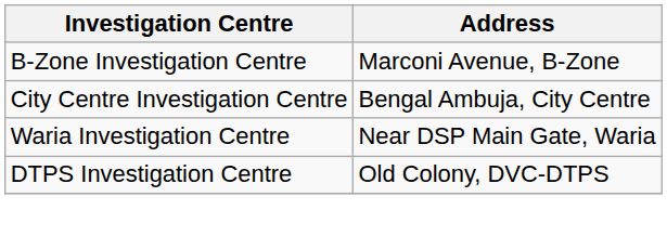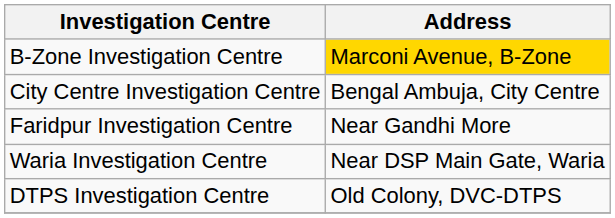 <table class="wikitable sortable">
 <tr>
 <th>Investigation Centre</th>
 <th>Address</th>
 </tr>
 <tr>
 <td>B-Zone Investigation Centre</td>
-<td>Marconi Avenue, B-Zone</td>
+<td style="background: gold;">Marconi Avenue, B-Zone</td>
 </tr>
 <tr>
 <td>City Centre Investigation Centre</td>
 <td>Bengal Ambuja, City Centre</td>
+</tr>
+<tr>
+<td>Faridpur Investigation Centre</td>
+<td>Near Gandhi More</td>
 </tr>
 <tr>
 <td>Waria Investigation Centre</td>
 <td>Near DSP Main Gate, Waria</td>
 </tr>
 <tr>
 <td>DTPS Investigation Centre</td>
 <td>Old Colony, DVC-DTPS</td>
 </tr>
 <tr>
 </tr>
 </table>
